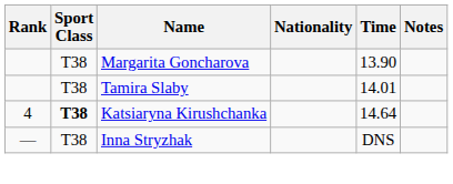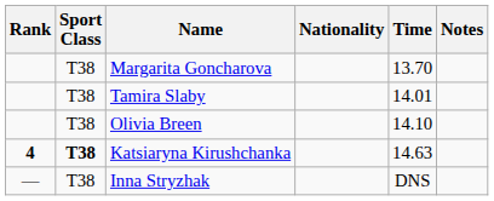 <table class="wikitable sortable" style="text-align:center">
 <tr>
 <th>Rank</th>
 <th>Sport<br>Class</th>
 <th>Name</th>
 <th>Nationality</th>
 <th>Time</th>
 <th>Notes</th>
 </tr>
 <tr>
 <td></td>
 <td>T38</td>
 <td align=left><a href='#'>Margarita Goncharova</a></td>
 <td align=left></td>
-<td>13.90</td>
+<td>13.70</td>
 <td></td>
 </tr>
 <tr>
 <td></td>
 <td>T38</td>
 <td align=left><a href='#'>Tamira Slaby</a></td>
 <td align=left></td>
 <td>14.01</td>
 <td></td>
 </tr>
 <tr>
-<td>4</td>
+<td></td>
+<td>T38</td>
+<td align=left><a href='#'>Olivia Breen</a></td>
+<td align=left></td>
+<td>14.10</td>
+<td></td>
+</tr>
+<tr>
+<td><strong>4</strong></td>
 <td><strong>T38</strong></td>
 <td align=left><a href='#'>Katsiaryna Kirushchanka</a></td>
 <td align=left></td>
-<td>14.64</td>
+<td>14.63</td>
 <td></td>
 </tr>
 <tr>
 <td>—</td>
 <td>T38</td>
 <td align=left><a href='#'>Inna Stryzhak</a></td>
 <td align=left></td>
 <td>DNS</td>
 <td></td>
 </tr>
 </table>
